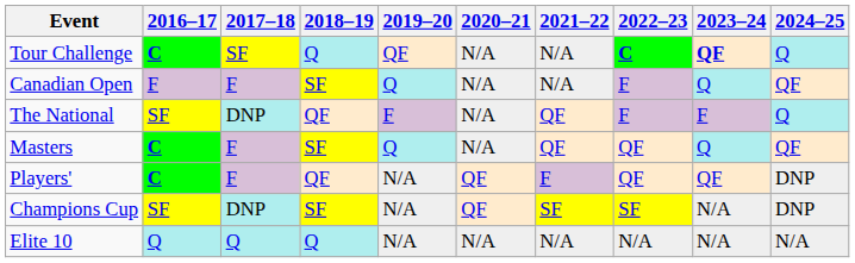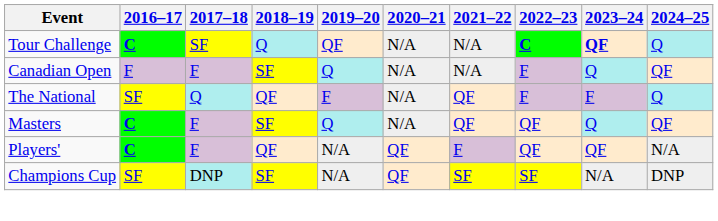 <table class="wikitable">
 <tr>
 <th>Event</th>
 <th><a href='#'>2016–17</a></th>
 <th><a href='#'>2017–18</a></th>
 <th><a href='#'>2018–19</a></th>
 <th><a href='#'>2019–20</a></th>
 <th><a href='#'>2020–21</a></th>
 <th><a href='#'>2021–22</a></th>
 <th><a href='#'>2022–23</a></th>
 <th><a href='#'>2023–24</a></th>
 <th><a href='#'>2024–25</a></th>
 </tr>
 <tr>
 <td><a href='#'>Tour Challenge</a></td>
 <td style="background:#00ff00;"><strong><a href='#'>C</a></strong></td>
 <td style="background:yellow;"><a href='#'>SF</a></td>
 <td style="background:#afeeee;"><a href='#'>Q</a></td>
 <td style="background:#ffebcd;"><a href='#'>QF</a></td>
 <td style="background:#EFEFEF;">N/A</td>
 <td style="background:#EFEFEF;">N/A</td>
 <td style="background:#00ff00;"><strong><a href='#'>C</a></strong></td>
 <td style="background:#ffebcd;"><strong><a href='#'>QF</a></strong></td>
 <td style="background:#afeeee;"><a href='#'>Q</a></td>
 </tr>
 <tr>
 <td><a href='#'>Canadian Open</a></td>
 <td style="background:thistle;"><a href='#'>F</a></td>
 <td style="background:thistle;"><a href='#'>F</a></td>
 <td style="background:yellow;"><a href='#'>SF</a></td>
 <td style="background:#afeeee;"><a href='#'>Q</a></td>
 <td style="background:#EFEFEF;">N/A</td>
 <td style="background:#EFEFEF;">N/A</td>
 <td style="background:thistle;"><a href='#'>F</a></td>
 <td style="background:#afeeee;"><a href='#'>Q</a></td>
 <td style="background:#ffebcd;"><a href='#'>QF</a></td>
 </tr>
 <tr>
 <td><a href='#'>The National</a></td>
 <td style="background:yellow;"><a href='#'>SF</a></td>
-<td style="background:#afeeee;">DNP</td>
+<td style="background:#afeeee;"><a href='#'>Q</a></td>
 <td style="background:#ffebcd;"><a href='#'>QF</a></td>
 <td style="background:thistle;"><a href='#'>F</a></td>
 <td style="background:#EFEFEF;">N/A</td>
 <td style="background:#ffebcd;"><a href='#'>QF</a></td>
 <td style="background:thistle;"><a href='#'>F</a></td>
 <td style="background:thistle;"><a href='#'>F</a></td>
 <td style="background:#afeeee;"><a href='#'>Q</a></td>
 </tr>
 <tr>
 <td><a href='#'>Masters</a></td>
 <td style="background:#00ff00;"><strong><a href='#'>C</a></strong></td>
 <td style="background:thistle;"><a href='#'>F</a></td>
 <td style="background:yellow;"><a href='#'>SF</a></td>
 <td style="background:#afeeee;"><a href='#'>Q</a></td>
 <td style="background:#EFEFEF;">N/A</td>
 <td style="background:#ffebcd;"><a href='#'>QF</a></td>
 <td style="background:#ffebcd;"><a href='#'>QF</a></td>
 <td style="background:#afeeee;"><a href='#'>Q</a></td>
 <td style="background:#ffebcd;"><a href='#'>QF</a></td>
 </tr>
 <tr>
 <td><a href='#'>Players'</a></td>
 <td style="background:#00ff00;"><strong><a href='#'>C</a></strong></td>
 <td style="background:thistle;"><a href='#'>F</a></td>
 <td style="background:#ffebcd;"><a href='#'>QF</a></td>
 <td style="background:#EFEFEF;">N/A</td>
 <td style="background:#ffebcd;"><a href='#'>QF</a></td>
 <td style="background:thistle;"><a href='#'>F</a></td>
 <td style="background:#ffebcd;"><a href='#'>QF</a></td>
 <td style="background:#ffebcd;"><a href='#'>QF</a></td>
-<td style="background:#EFEFEF;">DNP</td>
+<td style="background:#EFEFEF;">N/A</td>
 </tr>
 <tr>
 <td><a href='#'>Champions Cup</a></td>
 <td style="background:yellow;"><a href='#'>SF</a></td>
 <td style="background:#afeeee;">DNP</td>
 <td style="background:yellow;"><a href='#'>SF</a></td>
 <td style="background:#EFEFEF;">N/A</td>
 <td style="background:#ffebcd;"><a href='#'>QF</a></td>
 <td style="background:yellow;"><a href='#'>SF</a></td>
 <td style="background:yellow;"><a href='#'>SF</a></td>
 <td style="background:#EFEFEF;">N/A</td>
 <td style="background:#EFEFEF;">DNP</td>
 </tr>
-<tr>
-<td><a href='#'>Elite 10</a></td>
-<td style="background:#afeeee;"><a href='#'>Q</a></td>
-<td style="background:#afeeee;"><a href='#'>Q</a></td>
-<td style="background:#afeeee;"><a href='#'>Q</a></td>
-<td style="background:#EFEFEF;">N/A</td>
-<td style="background:#EFEFEF;">N/A</td>
-<td style="background:#EFEFEF;">N/A</td>
-<td style="background:#EFEFEF;">N/A</td>
-<td style="background:#EFEFEF;">N/A</td>
-<td style="background:#EFEFEF;">N/A</td>
-</tr>
 </table>
